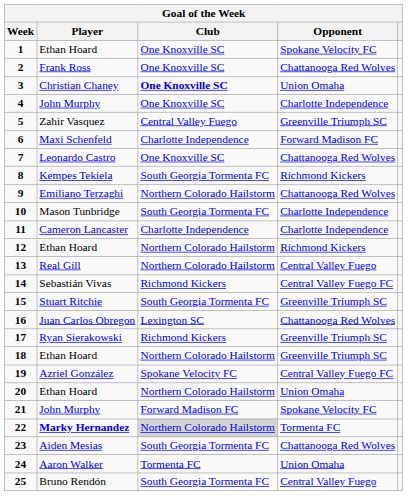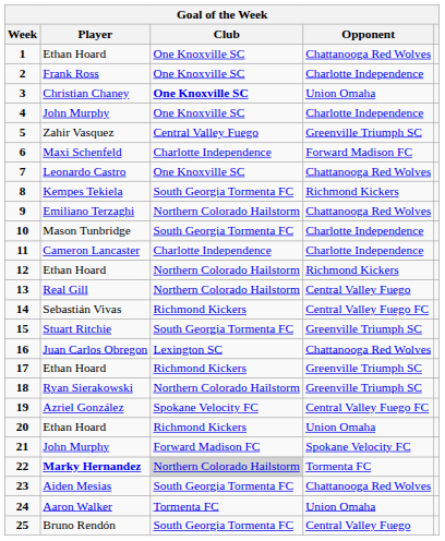 <table class="wikitable collapsible collapsed">
 <tr>
 <th colspan="5">Goal of the Week</th>
 </tr>
 <tr>
 <th>Week</th>
 <th>Player</th>
 <th>Club</th>
 <th>Opponent</th>
 <th></th>
 </tr>
 <tr>
 <td style="text-align: center;"><strong>1</strong></td>
 <td> Ethan Hoard</td>
 <td><a href='#'>One Knoxville SC</a></td>
-<td><a href='#'>Spokane Velocity FC</a></td>
+<td><a href='#'>Chattanooga Red Wolves</a></td>
 <td style="text-align:center"></td>
 </tr>
 <tr>
 <td style="text-align: center;"><strong>2</strong></td>
 <td> <a href='#'>Frank Ross</a></td>
 <td><a href='#'>One Knoxville SC</a></td>
-<td><a href='#'>Chattanooga Red Wolves</a></td>
+<td><a href='#'>Charlotte Independence</a></td>
 <td style="text-align:center"></td>
 </tr>
 <tr>
 <td style="text-align: center;"><strong>3</strong></td>
 <td> <a href='#'>Christian Chaney</a></td>
 <td><strong><a href='#'>One Knoxville SC</a></strong></td>
 <td><a href='#'>Union Omaha</a></td>
 <td style="text-align:center"></td>
 </tr>
 <tr>
 <td style="text-align: center;"><strong>4</strong></td>
 <td> <a href='#'>John Murphy</a></td>
 <td><a href='#'>One Knoxville SC</a></td>
 <td><a href='#'>Charlotte Independence</a></td>
 <td style="text-align:center"></td>
 </tr>
 <tr>
 <td style="text-align: center;"><strong>5</strong></td>
 <td> Zahir Vasquez</td>
 <td><a href='#'>Central Valley Fuego</a></td>
 <td><a href='#'>Greenville Triumph SC</a></td>
 <td style="text-align:center"></td>
 </tr>
 <tr>
 <td style="text-align: center;"><strong>6</strong></td>
 <td> <a href='#'>Maxi Schenfeld</a></td>
 <td><a href='#'>Charlotte Independence</a></td>
 <td><a href='#'>Forward Madison FC</a></td>
 <td style="text-align:center"></td>
 </tr>
 <tr>
 <td style="text-align: center;"><strong>7</strong></td>
 <td> <a href='#'>Leonardo Castro</a></td>
 <td><a href='#'>One Knoxville SC</a></td>
 <td><a href='#'>Chattanooga Red Wolves</a></td>
 <td style="text-align:center"></td>
 </tr>
 <tr>
 <td style="text-align: center;"><strong>8</strong></td>
 <td> <a href='#'>Kempes Tekiela</a></td>
 <td><a href='#'>South Georgia Tormenta FC</a></td>
 <td><a href='#'>Richmond Kickers</a></td>
 <td style="text-align:center"></td>
 </tr>
 <tr>
 <td style="text-align: center;"><strong>9</strong></td>
 <td> <a href='#'>Emiliano Terzaghi</a></td>
 <td><a href='#'>Northern Colorado Hailstorm</a></td>
 <td><a href='#'>Chattanooga Red Wolves</a></td>
 <td style="text-align:center"></td>
 </tr>
 <tr>
 <td style="text-align: center;"><strong>10</strong></td>
 <td> Mason Tunbridge</td>
 <td><a href='#'>South Georgia Tormenta FC</a></td>
 <td><a href='#'>Charlotte Independence</a></td>
 <td style="text-align:center"></td>
 </tr>
 <tr>
 <td style="text-align: center;"><strong>11</strong></td>
 <td> <a href='#'>Cameron Lancaster</a></td>
 <td><a href='#'>Charlotte Independence</a></td>
 <td><a href='#'>Charlotte Independence</a></td>
 <td style="text-align:center"></td>
 </tr>
 <tr>
 <td style="text-align: center;"><strong>12</strong></td>
 <td> Ethan Hoard</td>
 <td><a href='#'>Northern Colorado Hailstorm</a></td>
 <td><a href='#'>Richmond Kickers</a></td>
 <td style="text-align:center"></td>
 </tr>
 <tr>
 <td style="text-align: center;"><strong>13</strong></td>
 <td> <a href='#'>Real Gill</a></td>
 <td><a href='#'>Northern Colorado Hailstorm</a></td>
 <td><a href='#'>Central Valley Fuego</a></td>
 <td style="text-align:center"></td>
 </tr>
 <tr>
 <td style="text-align: center;"><strong>14</strong></td>
 <td> Sebastián Vivas</td>
 <td><a href='#'>Richmond Kickers</a></td>
 <td><a href='#'>Central Valley Fuego FC</a></td>
 <td style="text-align:center"></td>
 </tr>
 <tr>
 <td style="text-align: center;"><strong>15</strong></td>
 <td> <a href='#'>Stuart Ritchie</a></td>
 <td><a href='#'>South Georgia Tormenta FC</a></td>
 <td><a href='#'>Greenville Triumph SC</a></td>
 <td style="text-align:center"></td>
 </tr>
 <tr>
 <td style="text-align: center;"><strong>16</strong></td>
 <td> <a href='#'>Juan Carlos Obregon</a></td>
 <td><a href='#'>Lexington SC</a></td>
 <td><a href='#'>Chattanooga Red Wolves</a></td>
 <td style="text-align:center"></td>
 </tr>
 <tr>
 <td style="text-align: center;"><strong>17</strong></td>
-<td> <a href='#'>Ryan Sierakowski</a></td>
+<td> Ethan Hoard</td>
 <td><a href='#'>Richmond Kickers</a></td>
 <td><a href='#'>Greenville Triumph SC</a></td>
 <td style="text-align:center"></td>
 </tr>
 <tr>
 <td style="text-align: center;"><strong>18</strong></td>
-<td> Ethan Hoard</td>
+<td> <a href='#'>Ryan Sierakowski</a></td>
 <td><a href='#'>Northern Colorado Hailstorm</a></td>
 <td><a href='#'>Greenville Triumph SC</a></td>
 <td style="text-align:center"></td>
 </tr>
 <tr>
 <td style="text-align: center;"><strong>19</strong></td>
 <td> <a href='#'>Azriel González</a></td>
 <td><a href='#'>Spokane Velocity FC</a></td>
 <td><a href='#'>Central Valley Fuego FC</a></td>
 <td style="text-align:center"></td>
 </tr>
 <tr>
 <td style="text-align: center;"><strong>20</strong></td>
 <td> Ethan Hoard</td>
-<td><a href='#'>Northern Colorado Hailstorm</a></td>
+<td><a href='#'>Richmond Kickers</a></td>
 <td><a href='#'>Union Omaha</a></td>
 <td style="text-align:center"></td>
 </tr>
 <tr>
 <td style="text-align: center;"><strong>21</strong></td>
 <td> <a href='#'>John Murphy</a></td>
 <td><a href='#'>Forward Madison FC</a></td>
 <td><a href='#'>Spokane Velocity FC</a></td>
 <td style="text-align:center"></td>
 </tr>
 <tr>
 <td style="text-align: center;"><strong>22</strong></td>
 <td><strong> <a href='#'>Marky Hernandez</a></strong></td>
 <td style="background: lightgrey;"><a href='#'>Northern Colorado Hailstorm</a></td>
 <td><a href='#'>Tormenta FC</a></td>
 <td style="text-align:center"></td>
 </tr>
 <tr>
 <td style="text-align: center;"><strong>23</strong></td>
 <td> <a href='#'>Aiden Mesias</a></td>
 <td><a href='#'>South Georgia Tormenta FC</a></td>
 <td><a href='#'>Chattanooga Red Wolves</a></td>
 <td style="text-align:center"></td>
 </tr>
 <tr>
 <td style="text-align: center;"><strong>24</strong></td>
 <td> <a href='#'>Aaron Walker</a></td>
 <td><a href='#'>Tormenta FC</a></td>
 <td><a href='#'>Union Omaha</a></td>
 <td style="text-align:center"></td>
 </tr>
 <tr>
 <td style="text-align: center;"><strong>25</strong></td>
 <td> Bruno Rendón</td>
 <td><a href='#'>South Georgia Tormenta FC</a></td>
 <td><a href='#'>Central Valley Fuego</a></td>
 <td style="text-align:center"></td>
 </tr>
 </table>
